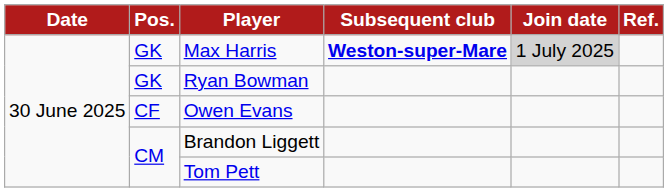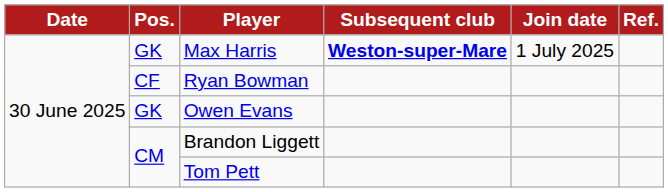 <table class="wikitable plainrowheaders sortable">
 <tr>
 <th style="background:#B11B1B;color:#fff;">Date</th>
 <th style="background:#B11B1B;color:#fff;">Pos.</th>
 <th style="background:#B11B1B;color:#fff;">Player</th>
 <th style="background:#B11B1B;color:#fff;">Subsequent club</th>
 <th style="background:#B11B1B;color:#fff;">Join date</th>
 <th style="background:#B11B1B;color:#fff;">Ref.</th>
 </tr>
 <tr>
 <td rowspan="5">30 June 2025</td>
 <td><a href='#'>GK</a></td>
 <td> <a href='#'>Max Harris</a></td>
 <td><strong> <a href='#'>Weston-super-Mare</a></strong></td>
-<td style="background: lightgrey;">1 July 2025</td>
+<td>1 July 2025</td>
 <td></td>
 </tr>
 <tr>
-<td><a href='#'>GK</a></td>
+<td><a href='#'>CF</a></td>
 <td> <a href='#'>Ryan Bowman</a></td>
 <td></td>
 <td></td>
 <td></td>
 </tr>
 <tr>
-<td><a href='#'>CF</a></td>
+<td><a href='#'>GK</a></td>
 <td> <a href='#'>Owen Evans</a></td>
 <td></td>
 <td></td>
 <td></td>
 </tr>
 <tr>
 <td rowspan="2"><a href='#'>CM</a></td>
 <td> Brandon Liggett</td>
 <td></td>
 <td></td>
 <td></td>
 </tr>
 <tr>
 <td> <a href='#'>Tom Pett</a></td>
 <td></td>
 <td></td>
 <td></td>
 </tr>
 </table>
